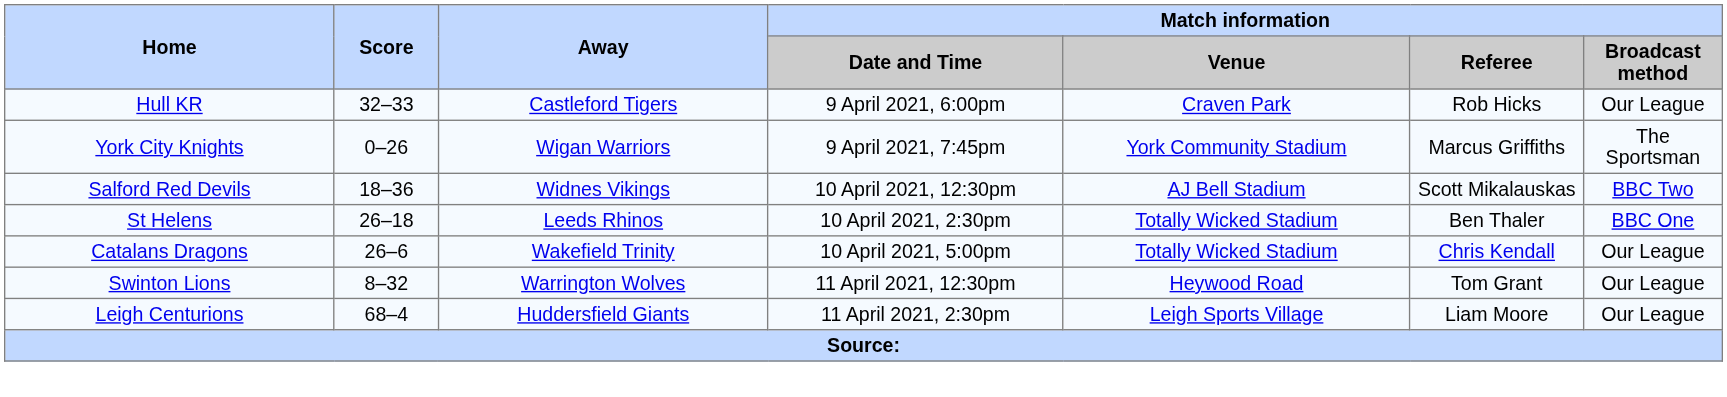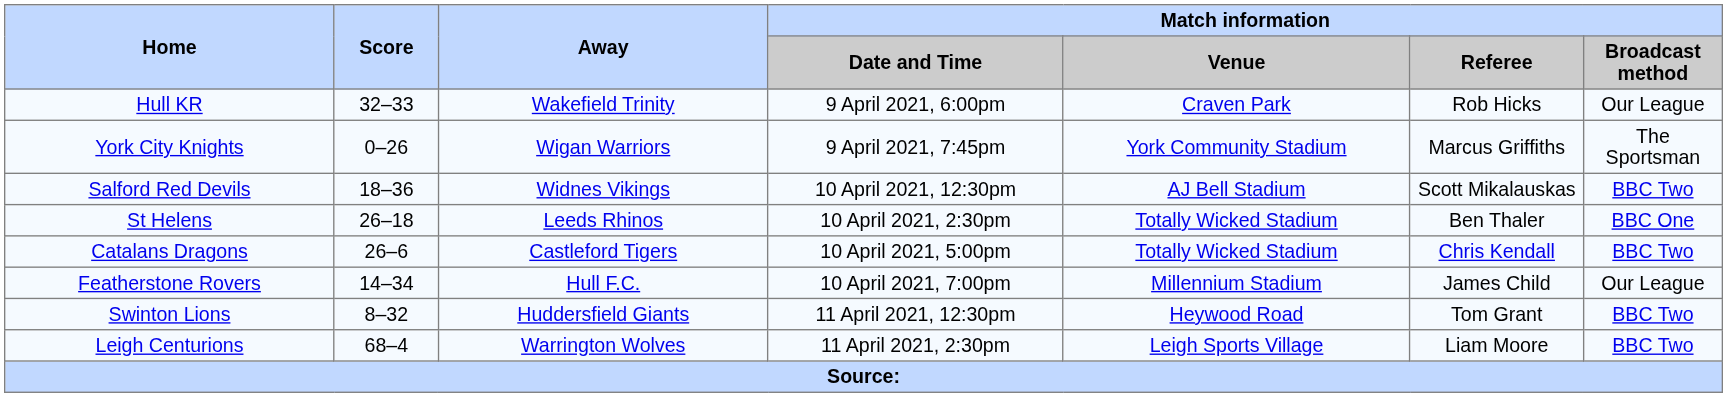 <table border=1 style="border-collapse:collapse; font-size:90%; text-align:center"; cellpadding=3 cellspacing=0 width=100%>
 <tr style="background:#C1D8ff;">
 <th scope="col" rowspan=2 width=19%>Home</th>
 <th scope="col" rowspan=2 width=6%>Score</th>
 <th scope="col" rowspan=2 width=19%>Away</th>
 <th colspan=4>Match information</th>
 </tr>
 <tr style="background:#CCCCCC;">
 <th scope="col" width=17%>Date and Time</th>
 <th scope="col" width=20%>Venue</th>
 <th scope="col" width=10%>Referee</th>
 <th scope="col" width=8%>Broadcast method</th>
 </tr>
 <tr style="background:#F5FAFF;">
 <td> <a href='#'>Hull KR</a></td>
 <td>32–33</td>
-<td> <a href='#'>Castleford Tigers</a></td>
+<td> <a href='#'>Wakefield Trinity</a></td>
 <td>9 April 2021, 6:00pm</td>
 <td><a href='#'>Craven Park</a></td>
 <td>Rob Hicks</td>
 <td>Our League</td>
 </tr>
 <tr style="background:#F5FAFF;">
 <td> <a href='#'>York City Knights</a></td>
 <td>0–26</td>
 <td> <a href='#'>Wigan Warriors</a></td>
 <td>9 April 2021, 7:45pm</td>
 <td><a href='#'>York Community Stadium</a></td>
 <td>Marcus Griffiths</td>
 <td>The Sportsman</td>
 </tr>
 <tr style="background:#F5FAFF;">
 <td> <a href='#'>Salford Red Devils</a></td>
 <td>18–36</td>
 <td> <a href='#'>Widnes Vikings</a></td>
 <td>10 April 2021, 12:30pm</td>
 <td><a href='#'>AJ Bell Stadium</a></td>
 <td>Scott Mikalauskas</td>
 <td><a href='#'>BBC Two</a></td>
 </tr>
 <tr style="background:#F5FAFF;">
 <td> <a href='#'>St Helens</a></td>
 <td>26–18</td>
 <td> <a href='#'>Leeds Rhinos</a></td>
 <td>10 April 2021, 2:30pm</td>
 <td><a href='#'>Totally Wicked Stadium</a></td>
 <td>Ben Thaler</td>
 <td><a href='#'>BBC One</a></td>
 </tr>
 <tr style="background:#F5FAFF;">
 <td> <a href='#'>Catalans Dragons</a></td>
 <td>26–6</td>
-<td> <a href='#'>Wakefield Trinity</a></td>
+<td> <a href='#'>Castleford Tigers</a></td>
 <td>10 April 2021, 5:00pm</td>
 <td><a href='#'>Totally Wicked Stadium</a></td>
 <td><a href='#'>Chris Kendall</a></td>
+<td><a href='#'>BBC Two</a></td>
+</tr>
+<tr style="background:#F5FAFF;">
+<td> <a href='#'>Featherstone Rovers</a></td>
+<td>14–34</td>
+<td> <a href='#'>Hull F.C.</a></td>
+<td>10 April 2021, 7:00pm</td>
+<td><a href='#'>Millennium Stadium</a></td>
+<td>James Child</td>
 <td>Our League</td>
 </tr>
 <tr style="background:#F5FAFF;">
 <td> <a href='#'>Swinton Lions</a></td>
 <td>8–32</td>
-<td> <a href='#'>Warrington Wolves</a></td>
+<td> <a href='#'>Huddersfield Giants</a></td>
 <td>11 April 2021, 12:30pm</td>
 <td><a href='#'>Heywood Road</a></td>
 <td>Tom Grant</td>
-<td>Our League</td>
+<td><a href='#'>BBC Two</a></td>
 </tr>
 <tr style="background:#F5FAFF;">
 <td> <a href='#'>Leigh Centurions</a></td>
 <td>68–4</td>
-<td> <a href='#'>Huddersfield Giants</a></td>
+<td> <a href='#'>Warrington Wolves</a></td>
 <td>11 April 2021, 2:30pm</td>
 <td><a href='#'>Leigh Sports Village</a></td>
 <td>Liam Moore</td>
-<td>Our League</td>
+<td><a href='#'>BBC Two</a></td>
 </tr>
 <tr style="background:#C1D8ff;">
 <th colspan=7>Source:</th>
 </tr>
 </table>
